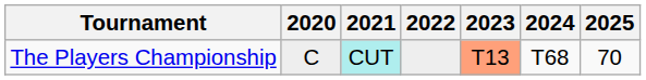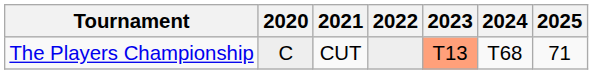 <table class="wikitable" style="font-size:95%;text-align:center;">
 <tr>
 <th>Tournament</th>
 <th>2020</th>
 <th>2021</th>
 <th>2022</th>
 <th>2023</th>
 <th>2024</th>
 <th>2025</th>
 </tr>
 <tr>
 <td align=left><a href='#'>The Players Championship</a></td>
 <td style="background:#eeeeee;">C</td>
-<td style="background: paleturquoise;">CUT</td>
+<td>CUT</td>
 <td style="background:#eeeeee;"></td>
 <td style="background: lightsalmon;">T13</td>
 <td>T68</td>
-<td>70</td>
+<td>71</td>
 </tr>
 </table>
